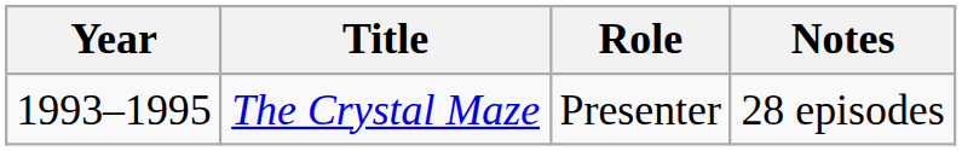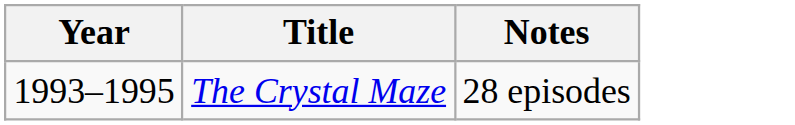 <table class="wikitable">
 <tr>
 <th>Year</th>
 <th>Title</th>
-<th>Role</th>
 <th>Notes</th>
 </tr>
 <tr>
 <td>1993–1995</td>
 <td><em><a href='#'>The Crystal Maze</a></em></td>
-<td>Presenter</td>
 <td>28 episodes</td>
 </tr>
 </table>
